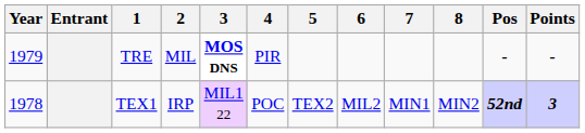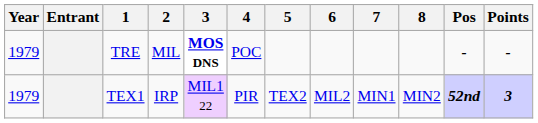 <table class="wikitable" style="text-align:center; font-size:90%">
 <tr>
 <th>Year</th>
 <th>Entrant</th>
 <th>1</th>
 <th>2</th>
 <th>3</th>
 <th>4</th>
 <th>5</th>
 <th>6</th>
 <th>7</th>
 <th>8</th>
 <th>Pos</th>
 <th>Points</th>
 </tr>
 <tr>
 <td><a href='#'>1979</a></td>
 <th></th>
 <td><a href='#'>TRE</a></td>
 <td><a href='#'>MIL</a></td>
 <td style="background:#FFFFFF;"><strong><a href='#'>MOS</a><br><small>DNS</small></strong></td>
-<td><a href='#'>PIR</a></td>
+<td><a href='#'>POC</a></td>
 <td></td>
 <td></td>
 <td></td>
 <td></td>
 <td><strong><em>-</em></strong></td>
 <td><strong><em>-</em></strong></td>
 </tr>
 <tr>
-<td><a href='#'>1978</a></td>
+<td><a href='#'>1979</a></td>
 <th></th>
 <td><a href='#'>TEX1</a></td>
 <td><a href='#'>IRP</a></td>
 <td style="background:#EFCFFF;"><a href='#'>MIL1</a><br><small>22</small></td>
-<td><a href='#'>POC</a></td>
+<td><a href='#'>PIR</a></td>
 <td><a href='#'>TEX2</a></td>
 <td><a href='#'>MIL2</a></td>
 <td><a href='#'>MIN1</a></td>
 <td><a href='#'>MIN2</a></td>
 <td style="background:#CFCFFF;"><strong><em>52nd</em></strong></td>
 <td style="background:#CFCFFF;"><strong><em>3</em></strong></td>
 </tr>
 </table>
